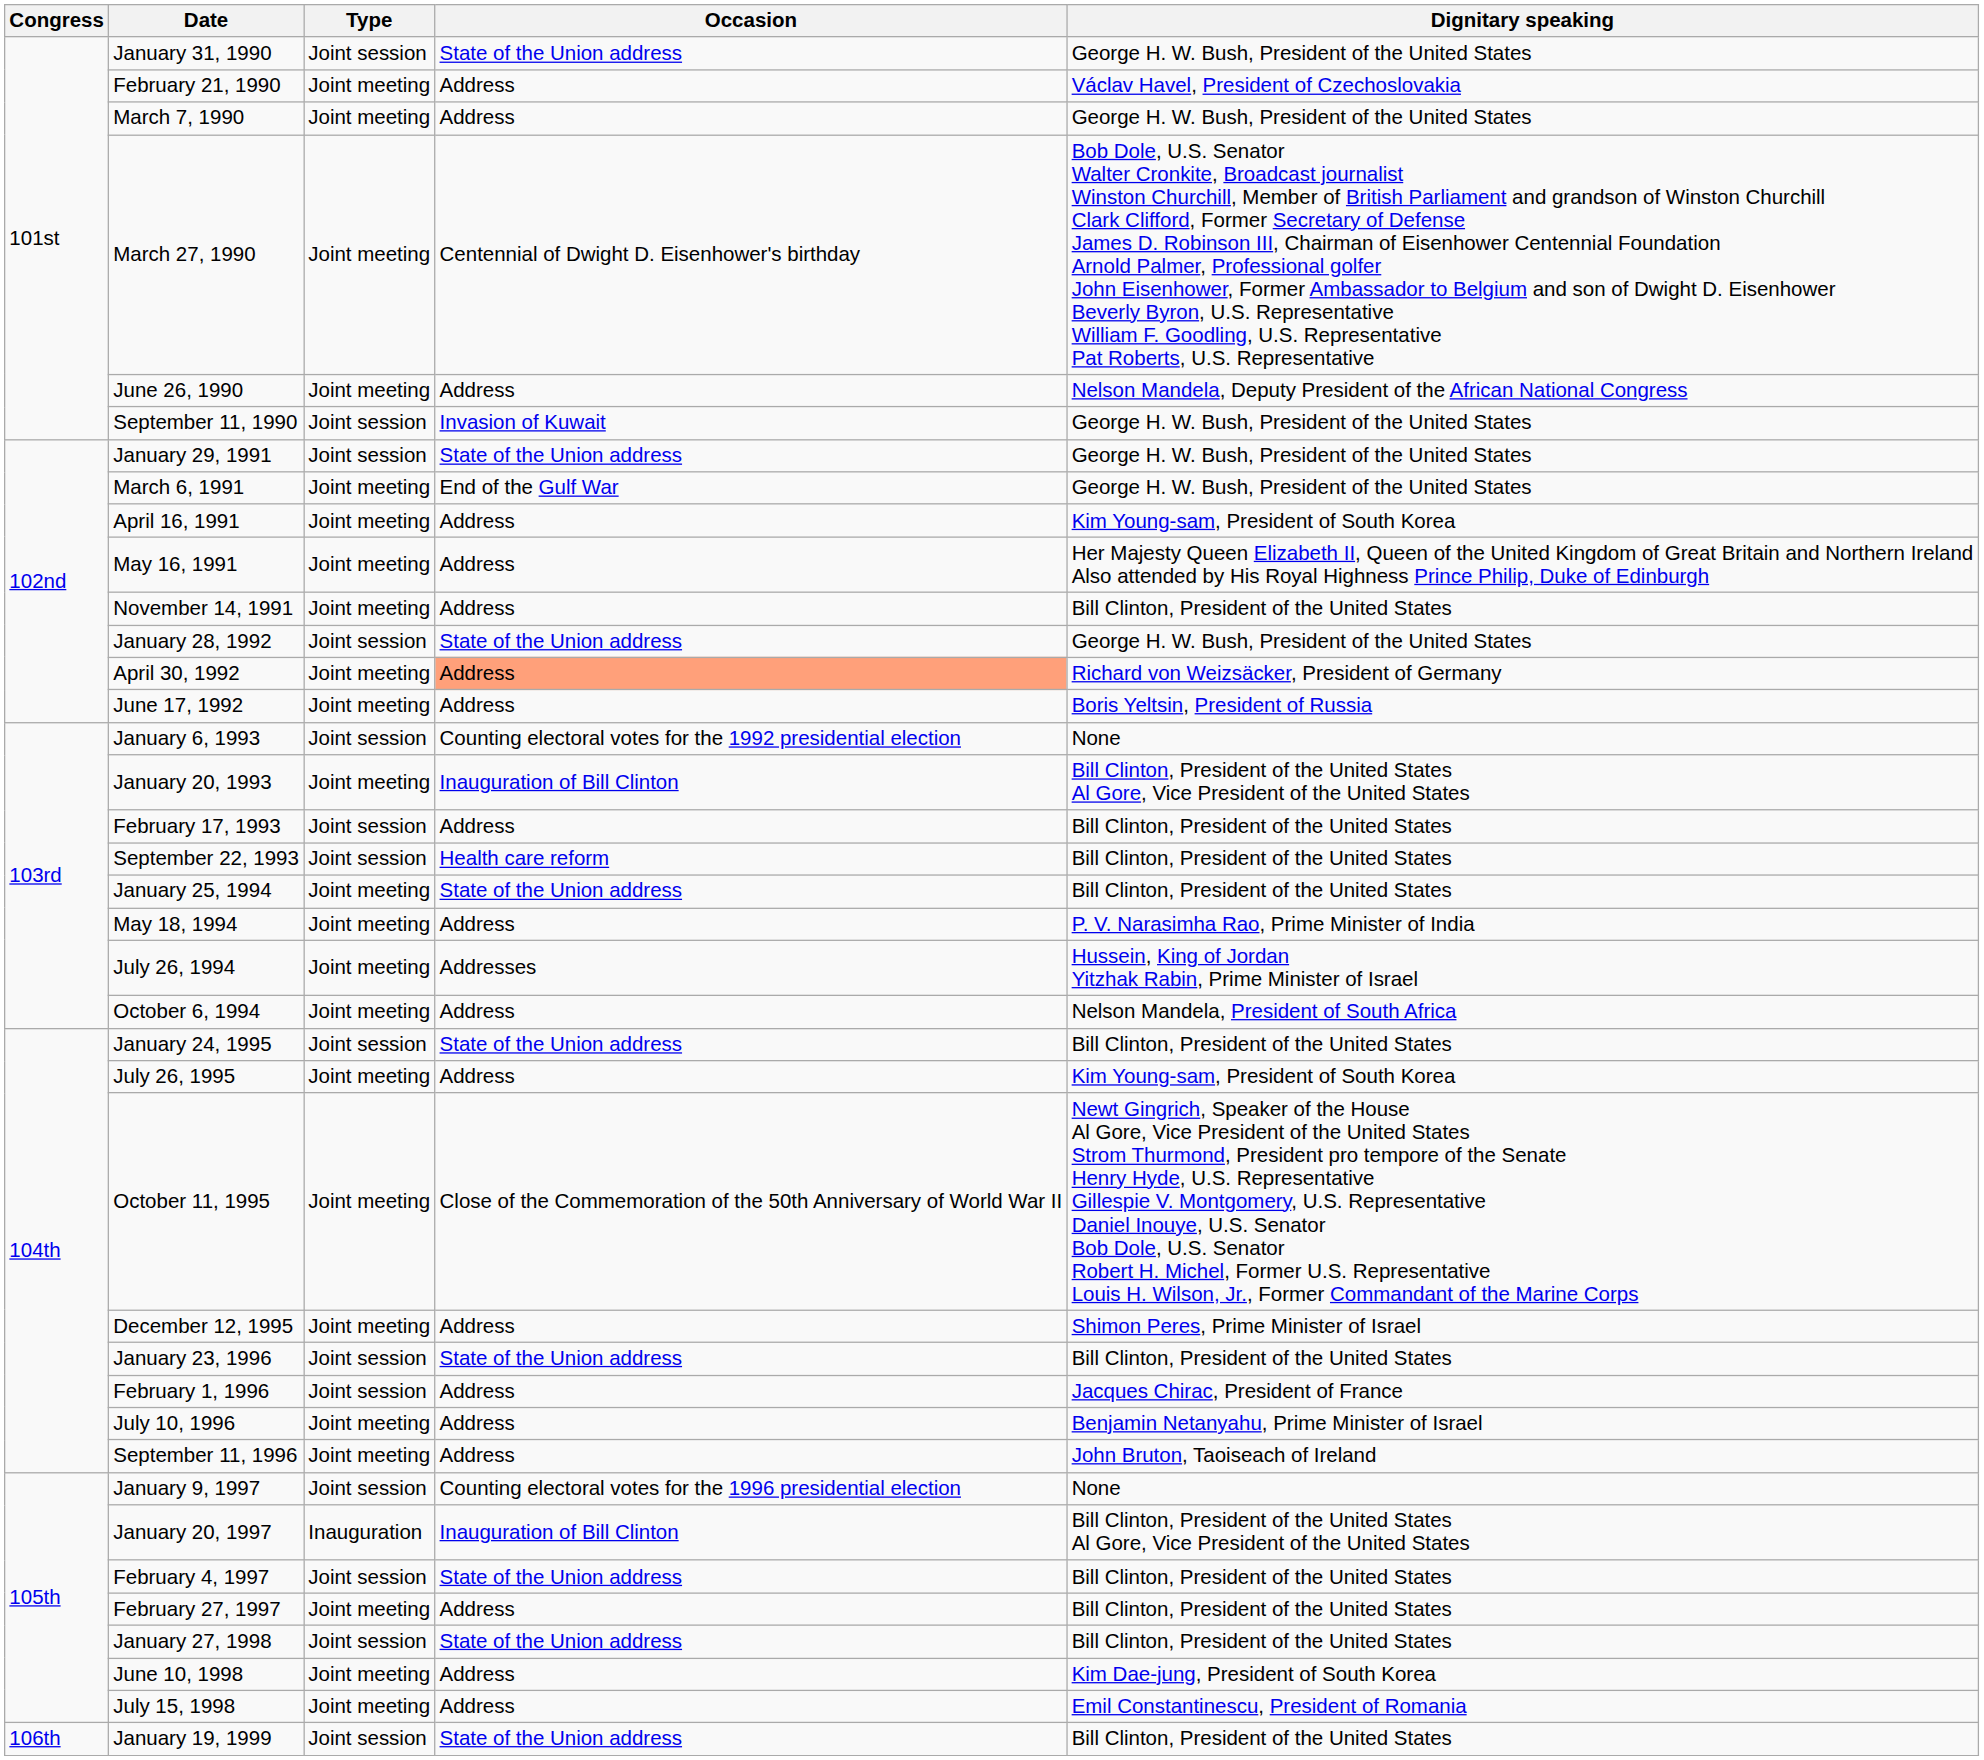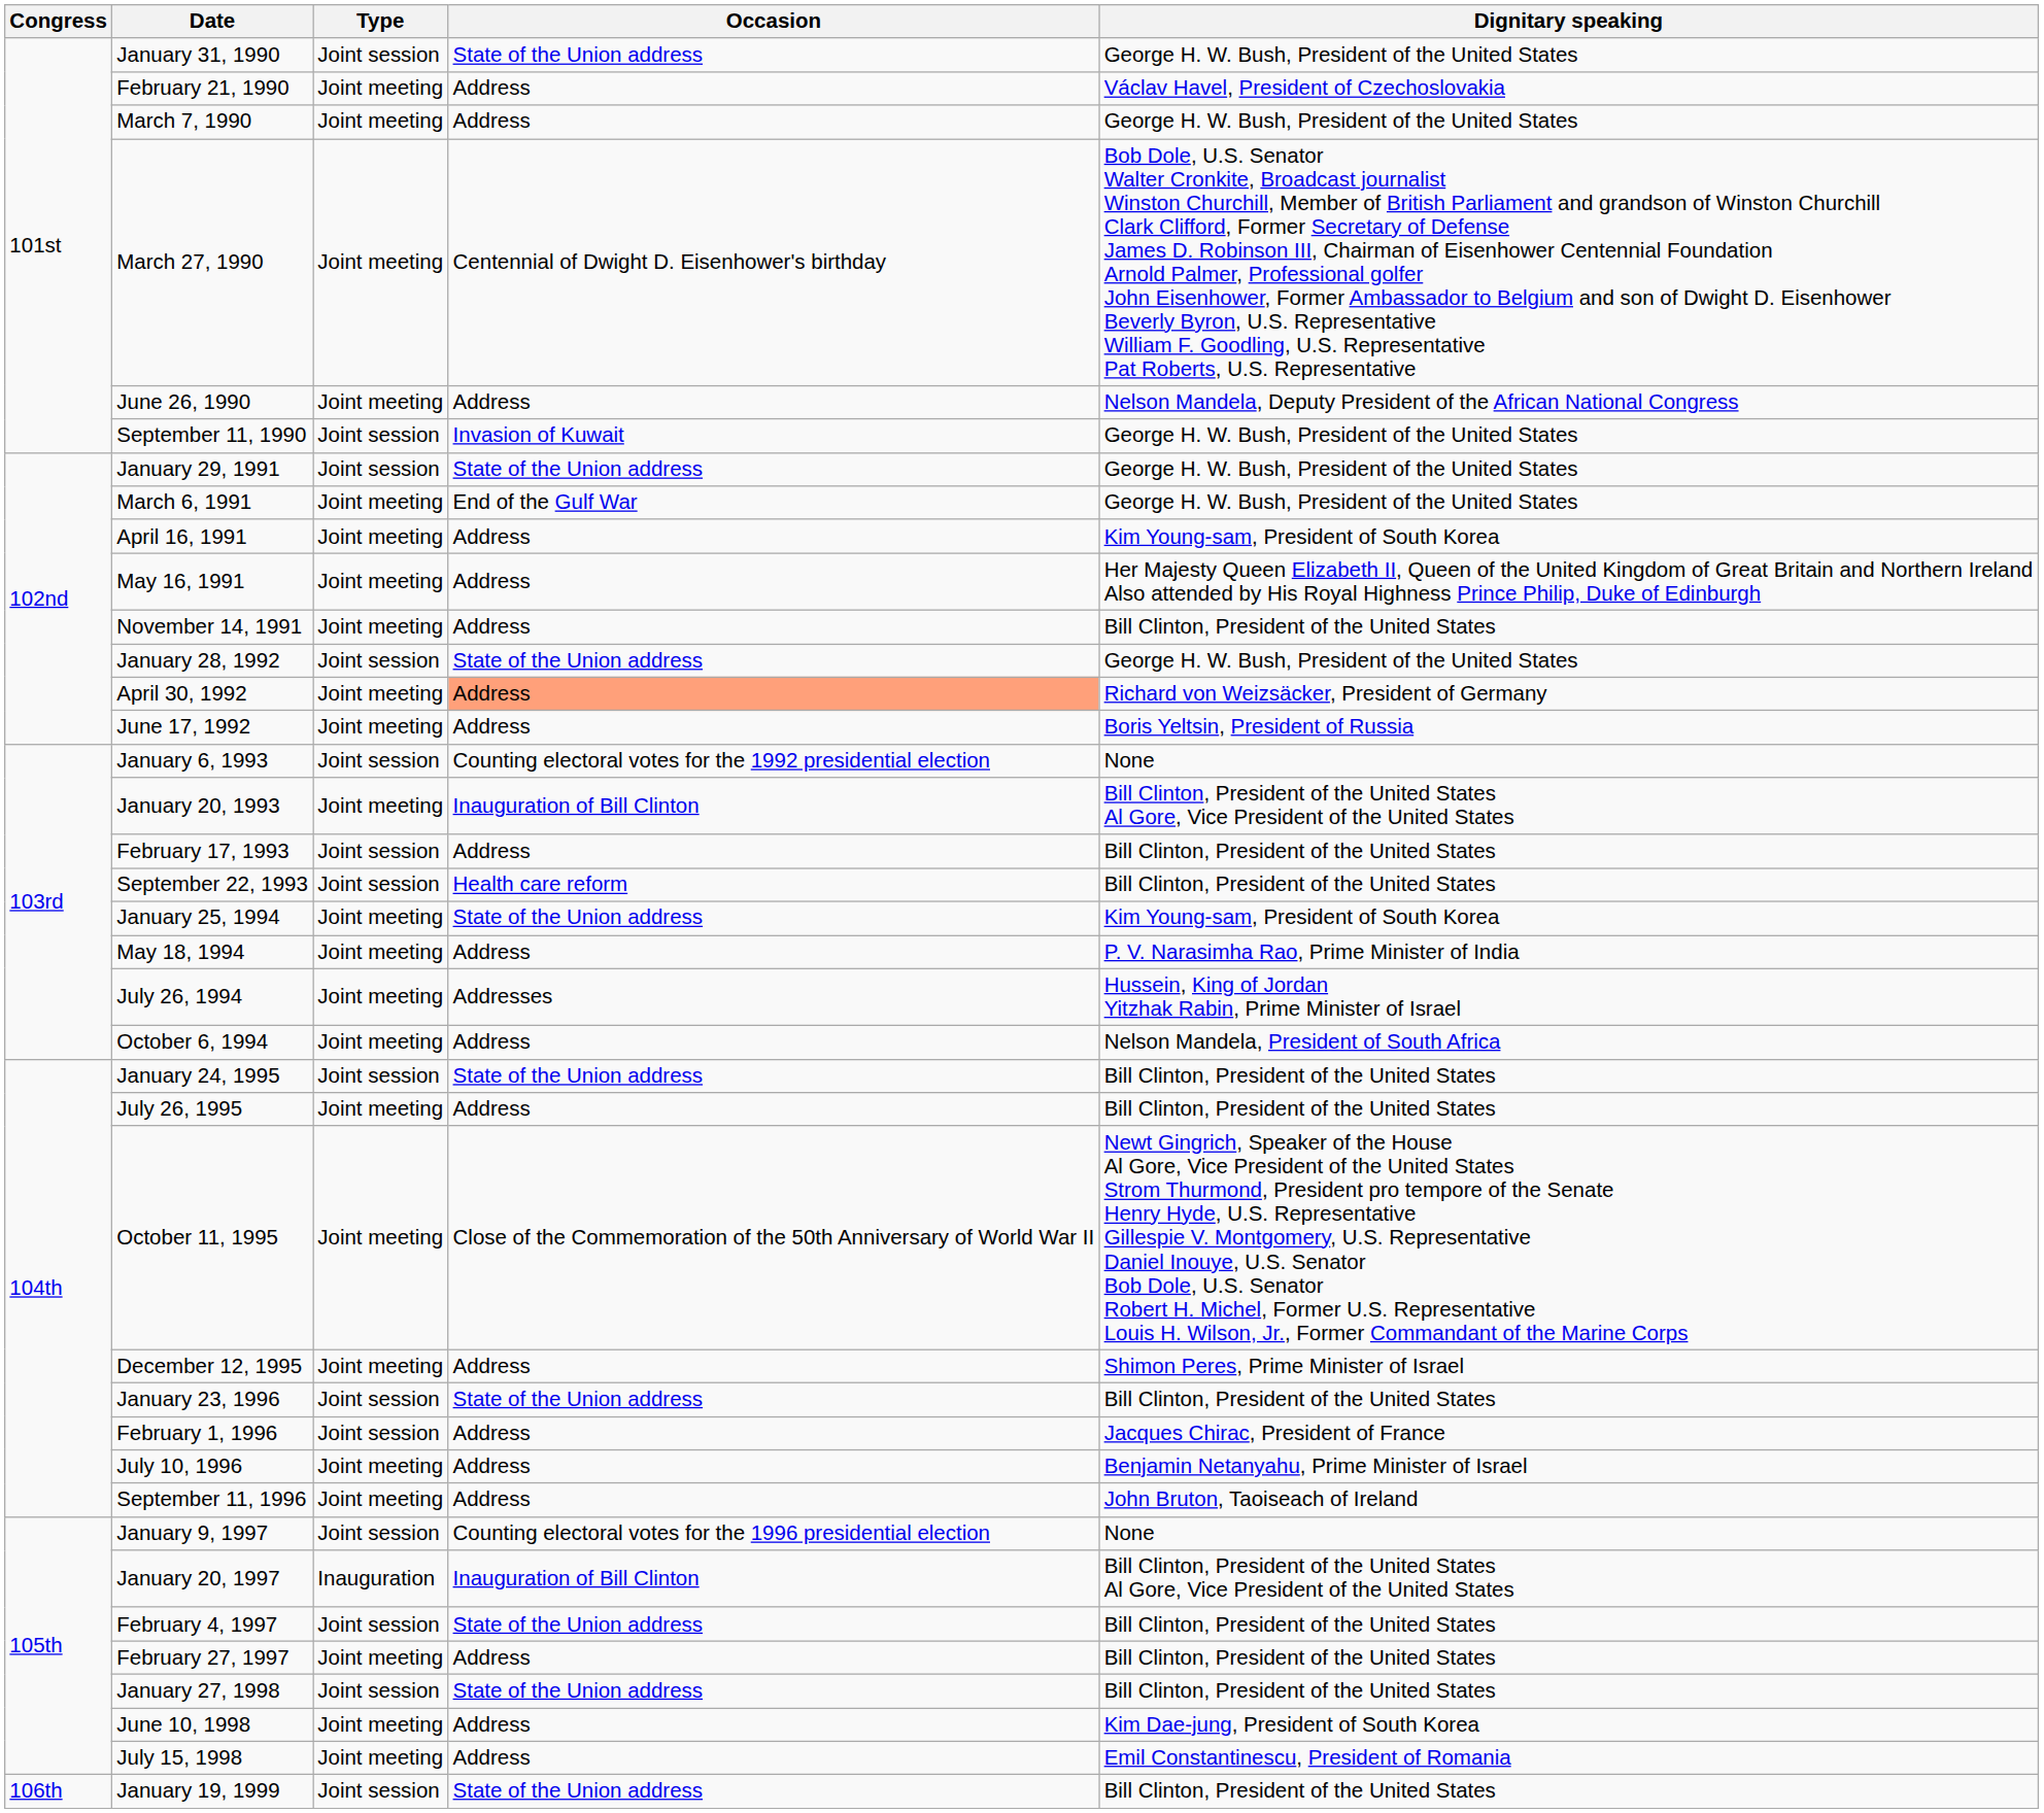 <table class="wikitable sortable">
 <tr>
 <th>Congress</th>
 <th>Date</th>
 <th>Type</th>
 <th>Occasion</th>
 <th>Dignitary speaking</th>
 </tr>
 <tr>
 <td rowspan="6">101st</td>
 <td>January 31, 1990</td>
 <td>Joint session</td>
 <td><a href='#'>State of the Union address</a></td>
 <td>George H. W. Bush, President of the United States</td>
 </tr>
 <tr>
 <td>February 21, 1990</td>
 <td>Joint meeting</td>
 <td>Address</td>
 <td><a href='#'>Václav Havel</a>, <a href='#'>President of Czechoslovakia</a></td>
 </tr>
 <tr>
 <td>March 7, 1990</td>
 <td>Joint meeting</td>
 <td>Address</td>
 <td>George H. W. Bush, President of the United States</td>
 </tr>
 <tr>
 <td>March 27, 1990</td>
 <td>Joint meeting</td>
 <td>Centennial of Dwight D. Eisenhower's birthday</td>
 <td><a href='#'>Bob Dole</a>, U.S. Senator<br><a href='#'>Walter Cronkite</a>, <a href='#'>Broadcast journalist</a><br><a href='#'>Winston Churchill</a>, Member of <a href='#'>British Parliament</a> and grandson of Winston Churchill<br><a href='#'>Clark Clifford</a>, Former <a href='#'>Secretary of Defense</a><br><a href='#'>James D. Robinson III</a>, Chairman of Eisenhower Centennial Foundation<br><a href='#'>Arnold Palmer</a>, <a href='#'>Professional golfer</a><br><a href='#'>John Eisenhower</a>, Former <a href='#'>Ambassador to Belgium</a> and son of Dwight D. Eisenhower<br><a href='#'>Beverly Byron</a>, U.S. Representative<br><a href='#'>William F. Goodling</a>, U.S. Representative<br><a href='#'>Pat Roberts</a>, U.S. Representative</td>
 </tr>
 <tr>
 <td>June 26, 1990</td>
 <td>Joint meeting</td>
 <td>Address</td>
 <td><a href='#'>Nelson Mandela</a>, Deputy President of the <a href='#'>African National Congress</a></td>
 </tr>
 <tr>
 <td>September 11, 1990</td>
 <td>Joint session</td>
 <td><a href='#'>Invasion of Kuwait</a></td>
 <td>George H. W. Bush, President of the United States</td>
 </tr>
 <tr>
 <td rowspan="8"><a href='#'>102nd</a></td>
 <td>January 29, 1991</td>
 <td>Joint session</td>
 <td><a href='#'>State of the Union address</a></td>
 <td>George H. W. Bush, President of the United States</td>
 </tr>
 <tr>
 <td>March 6, 1991</td>
 <td>Joint meeting</td>
 <td>End of the <a href='#'>Gulf War</a></td>
 <td>George H. W. Bush, President of the United States</td>
 </tr>
 <tr>
 <td>April 16, 1991</td>
 <td>Joint meeting</td>
 <td>Address</td>
 <td><a href='#'>Kim Young-sam</a>, President of South Korea</td>
 </tr>
 <tr>
 <td>May 16, 1991</td>
 <td>Joint meeting</td>
 <td>Address</td>
 <td>Her Majesty Queen <a href='#'>Elizabeth II</a>, Queen of the United Kingdom of Great Britain and Northern Ireland <br>Also attended by His Royal Highness <a href='#'>Prince Philip, Duke of Edinburgh</a></td>
 </tr>
 <tr>
 <td>November 14, 1991</td>
 <td>Joint meeting</td>
 <td>Address</td>
 <td>Bill Clinton, President of the United States</td>
 </tr>
 <tr>
 <td>January 28, 1992</td>
 <td>Joint session</td>
 <td><a href='#'>State of the Union address</a></td>
 <td>George H. W. Bush, President of the United States</td>
 </tr>
 <tr>
 <td>April 30, 1992</td>
 <td>Joint meeting</td>
 <td style="background: lightsalmon;">Address</td>
 <td><a href='#'>Richard von Weizsäcker</a>, President of Germany</td>
 </tr>
 <tr>
 <td>June 17, 1992</td>
 <td>Joint meeting</td>
 <td>Address</td>
 <td><a href='#'>Boris Yeltsin</a>, <a href='#'>President of Russia</a></td>
 </tr>
 <tr>
 <td rowspan="8"><a href='#'>103rd</a></td>
 <td>January 6, 1993</td>
 <td>Joint session</td>
 <td>Counting electoral votes for the <a href='#'>1992 presidential election</a></td>
 <td>None</td>
 </tr>
 <tr>
 <td>January 20, 1993</td>
 <td>Joint meeting</td>
 <td><a href='#'>Inauguration of Bill Clinton</a></td>
 <td><a href='#'>Bill Clinton</a>, President of the United States<br><a href='#'>Al Gore</a>, Vice President of the United States</td>
 </tr>
 <tr>
 <td>February 17, 1993</td>
 <td>Joint session</td>
 <td>Address</td>
 <td>Bill Clinton, President of the United States</td>
 </tr>
 <tr>
 <td>September 22, 1993</td>
 <td>Joint session</td>
 <td><a href='#'>Health care reform</a></td>
 <td>Bill Clinton, President of the United States</td>
 </tr>
 <tr>
 <td>January 25, 1994</td>
 <td>Joint meeting</td>
 <td><a href='#'>State of the Union address</a></td>
-<td>Bill Clinton, President of the United States</td>
+<td><a href='#'>Kim Young-sam</a>, President of South Korea</td>
 </tr>
 <tr>
 <td>May 18, 1994</td>
 <td>Joint meeting</td>
 <td>Address</td>
 <td><a href='#'>P. V. Narasimha Rao</a>, Prime Minister of India</td>
 </tr>
 <tr>
 <td>July 26, 1994</td>
 <td>Joint meeting</td>
 <td>Addresses</td>
 <td><a href='#'>Hussein</a>, <a href='#'>King of Jordan</a><br><a href='#'>Yitzhak Rabin</a>, Prime Minister of Israel</td>
 </tr>
 <tr>
 <td>October 6, 1994</td>
 <td>Joint meeting</td>
 <td>Address</td>
 <td>Nelson Mandela, <a href='#'>President of South Africa</a></td>
 </tr>
 <tr>
 <td rowspan="8"><a href='#'>104th</a></td>
 <td>January 24, 1995</td>
 <td>Joint session</td>
 <td><a href='#'>State of the Union address</a></td>
 <td>Bill Clinton, President of the United States</td>
 </tr>
 <tr>
 <td>July 26, 1995</td>
 <td>Joint meeting</td>
 <td>Address</td>
-<td><a href='#'>Kim Young-sam</a>, President of South Korea</td>
+<td>Bill Clinton, President of the United States</td>
 </tr>
 <tr>
 <td>October 11, 1995</td>
 <td>Joint meeting</td>
 <td>Close of the Commemoration of the 50th Anniversary of World War II</td>
 <td><a href='#'>Newt Gingrich</a>, Speaker of the House<br>Al Gore, Vice President of the United States<br><a href='#'>Strom Thurmond</a>, President pro tempore of the Senate<br><a href='#'>Henry Hyde</a>, U.S. Representative<br><a href='#'>Gillespie V. Montgomery</a>, U.S. Representative<br><a href='#'>Daniel Inouye</a>, U.S. Senator<br><a href='#'>Bob Dole</a>, U.S. Senator<br><a href='#'>Robert H. Michel</a>, Former U.S. Representative<br><a href='#'>Louis H. Wilson, Jr.</a>, Former <a href='#'>Commandant of the Marine Corps</a></td>
 </tr>
 <tr>
 <td>December 12, 1995</td>
 <td>Joint meeting</td>
 <td>Address</td>
 <td><a href='#'>Shimon Peres</a>, Prime Minister of Israel</td>
 </tr>
 <tr>
 <td>January 23, 1996</td>
 <td>Joint session</td>
 <td><a href='#'>State of the Union address</a></td>
 <td>Bill Clinton, President of the United States</td>
 </tr>
 <tr>
 <td>February 1, 1996</td>
 <td>Joint session</td>
 <td>Address</td>
 <td><a href='#'>Jacques Chirac</a>, President of France</td>
 </tr>
 <tr>
 <td>July 10, 1996</td>
 <td>Joint meeting</td>
 <td>Address</td>
 <td><a href='#'>Benjamin Netanyahu</a>, Prime Minister of Israel</td>
 </tr>
 <tr>
 <td>September 11, 1996</td>
 <td>Joint meeting</td>
 <td>Address</td>
 <td><a href='#'>John Bruton</a>, Taoiseach of Ireland</td>
 </tr>
 <tr>
 <td rowspan="7"><a href='#'>105th</a></td>
 <td>January 9, 1997</td>
 <td>Joint session</td>
 <td>Counting electoral votes for the <a href='#'>1996 presidential election</a></td>
 <td>None</td>
 </tr>
 <tr>
 <td>January 20, 1997</td>
 <td>Inauguration</td>
 <td><a href='#'>Inauguration of Bill Clinton</a></td>
 <td>Bill Clinton, President of the United States<br>Al Gore, Vice President of the United States</td>
 </tr>
 <tr>
 <td>February 4, 1997</td>
 <td>Joint session</td>
 <td><a href='#'>State of the Union address</a></td>
 <td>Bill Clinton, President of the United States</td>
 </tr>
 <tr>
 <td>February 27, 1997</td>
 <td>Joint meeting</td>
 <td>Address</td>
 <td>Bill Clinton, President of the United States</td>
 </tr>
 <tr>
 <td>January 27, 1998</td>
 <td>Joint session</td>
 <td><a href='#'>State of the Union address</a></td>
 <td>Bill Clinton, President of the United States</td>
 </tr>
 <tr>
 <td>June 10, 1998</td>
 <td>Joint meeting</td>
 <td>Address</td>
 <td><a href='#'>Kim Dae-jung</a>, President of South Korea</td>
 </tr>
 <tr>
 <td>July 15, 1998</td>
 <td>Joint meeting</td>
 <td>Address</td>
 <td><a href='#'>Emil Constantinescu</a>, <a href='#'>President of Romania</a></td>
 </tr>
 <tr>
 <td><a href='#'>106th</a></td>
 <td>January 19, 1999</td>
 <td>Joint session</td>
 <td><a href='#'>State of the Union address</a></td>
 <td>Bill Clinton, President of the United States</td>
 </tr>
 <tr>
 </tr>
 </table>
